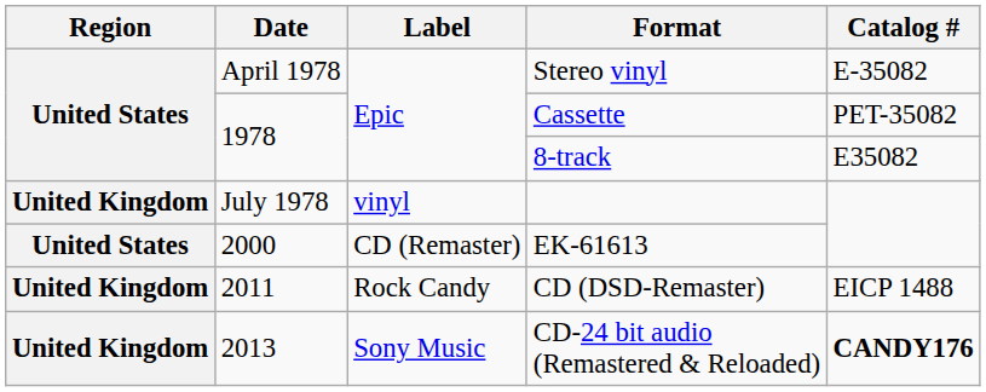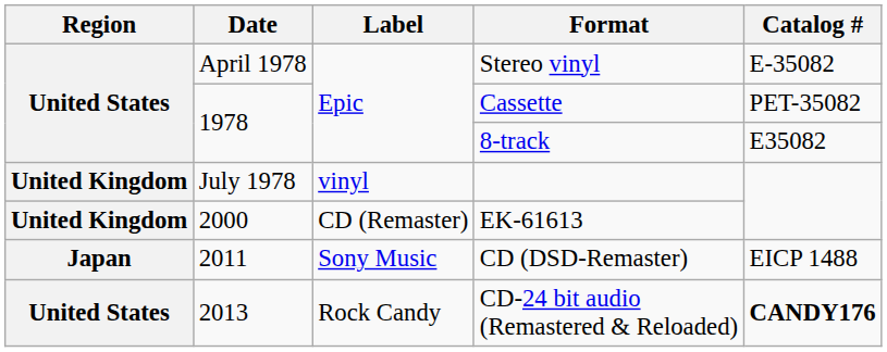 <table class="wikitable plainrowheaders">
 <tr>
 <th>Region</th>
 <th>Date</th>
 <th>Label</th>
 <th>Format</th>
 <th>Catalog #</th>
 </tr>
 <tr>
 <th scope="row" rowspan="3">United States</th>
 <td>April 1978</td>
 <td rowspan="3"><a href='#'>Epic</a></td>
 <td>Stereo <a href='#'>vinyl</a></td>
 <td>E-35082</td>
 </tr>
 <tr>
 <td rowspan="2">1978</td>
 <td><a href='#'>Cassette</a></td>
 <td>PET-35082</td>
 </tr>
 <tr>
 <td><a href='#'>8-track</a></td>
 <td>E35082</td>
 </tr>
 <tr>
 <th scope="row">United Kingdom</th>
 <td>July 1978</td>
 <td><a href='#'>vinyl</a></td>
 <td></td>
 </tr>
 <tr>
-<th scope="row">United States</th>
+<th scope="row">United Kingdom</th>
 <td>2000</td>
 <td>CD (Remaster)</td>
 <td>EK-61613</td>
 </tr>
 <tr>
-<th scope="row">United Kingdom</th>
+<th scope="row">Japan</th>
 <td>2011</td>
-<td>Rock Candy</td>
+<td><a href='#'>Sony Music</a></td>
 <td>CD (DSD-Remaster)</td>
 <td>EICP 1488</td>
 </tr>
 <tr>
-<th scope="row">United Kingdom</th>
+<th scope="row">United States</th>
 <td>2013</td>
-<td><a href='#'>Sony Music</a></td>
+<td>Rock Candy</td>
 <td>CD-<a href='#'>24 bit audio</a><br>(Remastered & Reloaded)</td>
 <td><strong>CANDY176</strong></td>
 </tr>
 </table>
